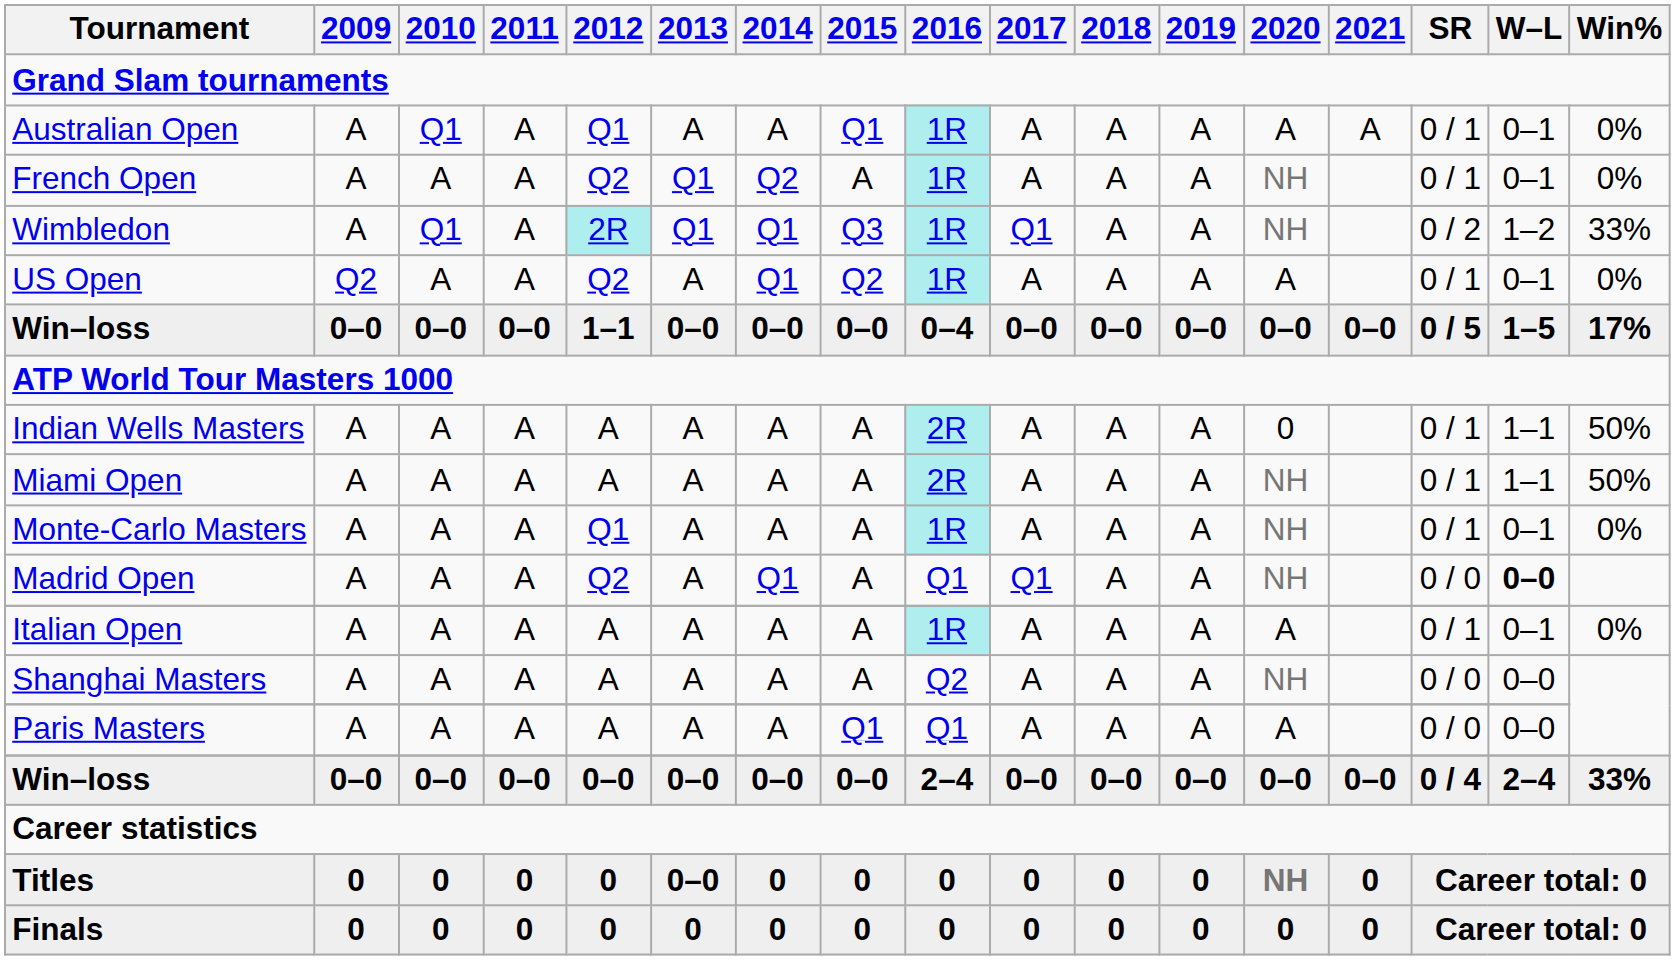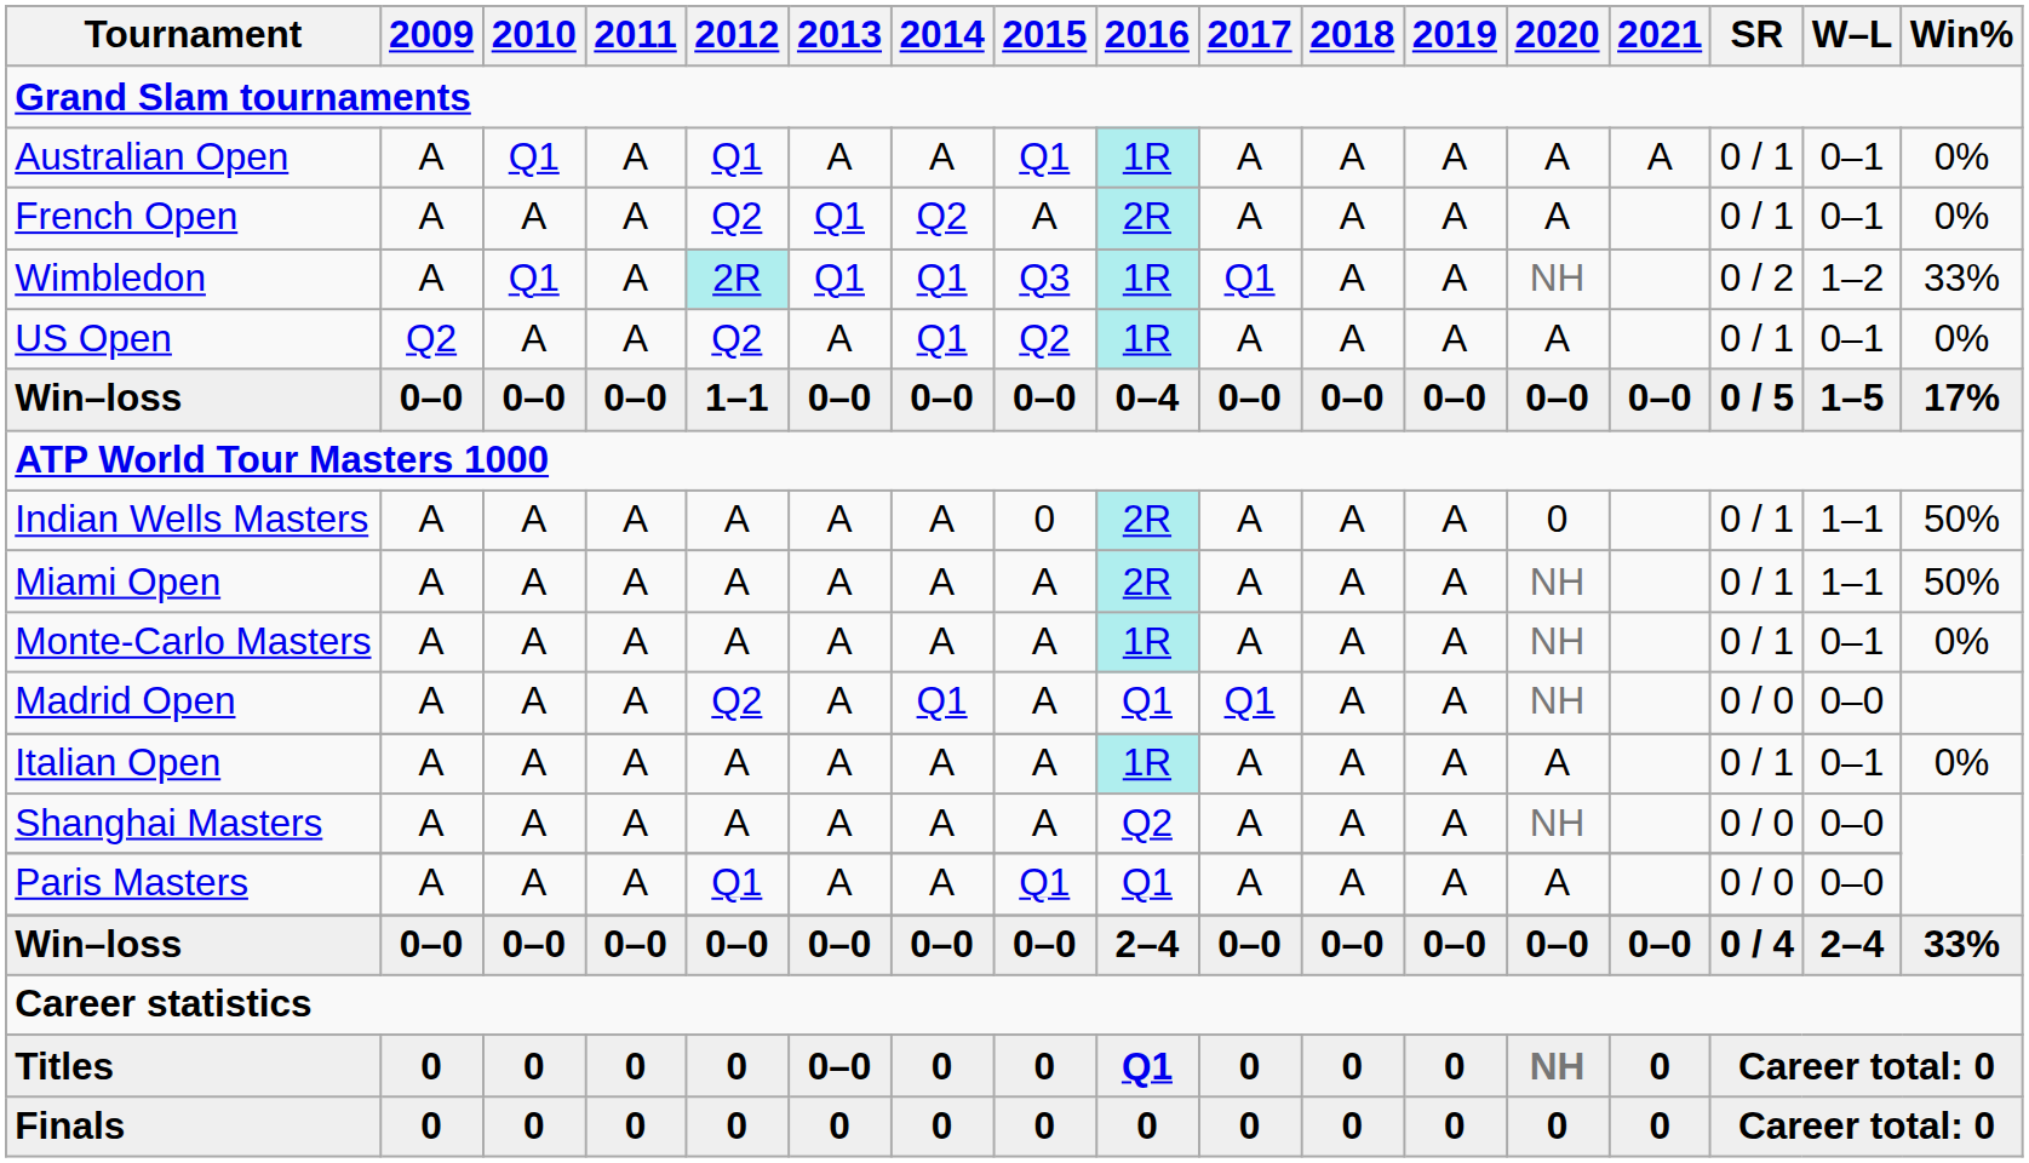 <table class=wikitable style=text-align:center;>
 <tr>
 <th>Tournament</th>
 <th><a href='#'>2009</a></th>
 <th><a href='#'>2010</a></th>
 <th><a href='#'>2011</a></th>
 <th><a href='#'>2012</a></th>
 <th><a href='#'>2013</a></th>
 <th><a href='#'>2014</a></th>
 <th><a href='#'>2015</a></th>
 <th><a href='#'>2016</a></th>
 <th><a href='#'>2017</a></th>
 <th><a href='#'>2018</a></th>
 <th><a href='#'>2019</a></th>
 <th><a href='#'>2020</a></th>
 <th><a href='#'>2021</a></th>
 <th>SR</th>
 <th>W–L</th>
 <th>Win%</th>
 </tr>
 <tr>
 <td colspan=20 style=text-align:left><strong><a href='#'>Grand Slam tournaments</a></strong></td>
 </tr>
 <tr>
 <td style=text-align:left><a href='#'>Australian Open</a></td>
 <td>A</td>
 <td><a href='#'>Q1</a></td>
 <td>A</td>
 <td><a href='#'>Q1</a></td>
 <td>A</td>
 <td>A</td>
 <td><a href='#'>Q1</a></td>
 <td style=background:#afeeee><a href='#'>1R</a></td>
 <td>A</td>
 <td>A</td>
 <td>A</td>
 <td>A</td>
 <td>A</td>
 <td>0 / 1</td>
 <td>0–1</td>
 <td>0%</td>
 </tr>
 <tr>
 <td style=text-align:left><a href='#'>French Open</a></td>
 <td>A</td>
 <td>A</td>
 <td>A</td>
 <td><a href='#'>Q2</a></td>
 <td><a href='#'>Q1</a></td>
 <td><a href='#'>Q2</a></td>
 <td>A</td>
-<td style=background:#afeeee><a href='#'>1R</a></td>
+<td style=background:#afeeee><a href='#'>2R</a></td>
 <td>A</td>
 <td>A</td>
 <td>A</td>
-<td style=color:#767676>NH</td>
+<td>A</td>
 <td></td>
 <td>0 / 1</td>
 <td>0–1</td>
 <td>0%</td>
 </tr>
 <tr>
 <td style=text-align:left><a href='#'>Wimbledon</a></td>
 <td>A</td>
 <td><a href='#'>Q1</a></td>
 <td>A</td>
 <td style=background:#afeeee><a href='#'>2R</a></td>
 <td><a href='#'>Q1</a></td>
 <td><a href='#'>Q1</a></td>
 <td><a href='#'>Q3</a></td>
 <td style=background:#afeeee><a href='#'>1R</a></td>
 <td><a href='#'>Q1</a></td>
 <td>A</td>
 <td>A</td>
 <td style=color:#767676>NH</td>
 <td></td>
 <td>0 / 2</td>
 <td>1–2</td>
 <td>33%</td>
 </tr>
 <tr>
 <td style=text-align:left><a href='#'>US Open</a></td>
 <td><a href='#'>Q2</a></td>
 <td>A</td>
 <td>A</td>
 <td><a href='#'>Q2</a></td>
 <td>A</td>
 <td><a href='#'>Q1</a></td>
 <td><a href='#'>Q2</a></td>
 <td style=background:#afeeee><a href='#'>1R</a></td>
 <td>A</td>
 <td>A</td>
 <td>A</td>
 <td>A</td>
 <td></td>
 <td>0 / 1</td>
 <td>0–1</td>
 <td>0%</td>
 </tr>
 <tr style=font-weight:bold;background:#efefef>
 <td style=text-align:left>Win–loss</td>
 <td>0–0</td>
 <td>0–0</td>
 <td>0–0</td>
 <td>1–1</td>
 <td>0–0</td>
 <td>0–0</td>
 <td>0–0</td>
 <td>0–4</td>
 <td>0–0</td>
 <td>0–0</td>
 <td>0–0</td>
 <td>0–0</td>
 <td>0–0</td>
 <td>0 / 5</td>
 <td>1–5</td>
 <td>17%</td>
 </tr>
 <tr>
 <td colspan=20 style=text-align:left><strong><a href='#'>ATP World Tour Masters 1000</a></strong></td>
 </tr>
 <tr>
 <td style=text-align:left><a href='#'>Indian Wells Masters</a></td>
 <td>A</td>
 <td>A</td>
 <td>A</td>
 <td>A</td>
 <td>A</td>
 <td>A</td>
-<td>A</td>
+<td>0</td>
 <td style=background:#afeeee><a href='#'>2R</a></td>
 <td>A</td>
 <td>A</td>
 <td>A</td>
 <td>0</td>
 <td></td>
 <td>0 / 1</td>
 <td>1–1</td>
 <td>50%</td>
 </tr>
 <tr>
 <td style=text-align:left><a href='#'>Miami Open</a></td>
 <td>A</td>
 <td>A</td>
 <td>A</td>
 <td>A</td>
 <td>A</td>
 <td>A</td>
 <td>A</td>
 <td style=background:#afeeee><a href='#'>2R</a></td>
 <td>A</td>
 <td>A</td>
 <td>A</td>
 <td style=color:#767676>NH</td>
 <td></td>
 <td>0 / 1</td>
 <td>1–1</td>
 <td>50%</td>
 </tr>
 <tr>
 <td style=text-align:left><a href='#'>Monte-Carlo Masters</a></td>
 <td>A</td>
 <td>A</td>
 <td>A</td>
-<td><a href='#'>Q1</a></td>
+<td>A</td>
 <td>A</td>
 <td>A</td>
 <td>A</td>
 <td style=background:#afeeee><a href='#'>1R</a></td>
 <td>A</td>
 <td>A</td>
 <td>A</td>
 <td style=color:#767676>NH</td>
 <td></td>
 <td>0 / 1</td>
 <td>0–1</td>
 <td>0%</td>
 </tr>
 <tr>
 <td style=text-align:left><a href='#'>Madrid Open</a></td>
 <td>A</td>
 <td>A</td>
 <td>A</td>
 <td><a href='#'>Q2</a></td>
 <td>A</td>
 <td><a href='#'>Q1</a></td>
 <td>A</td>
 <td><a href='#'>Q1</a></td>
 <td><a href='#'>Q1</a></td>
 <td>A</td>
 <td>A</td>
 <td style=color:#767676>NH</td>
 <td></td>
 <td>0 / 0</td>
-<td><strong>0–0</strong></td>
+<td>0–0</td>
 </tr>
 <tr>
 </tr>
 <tr>
 <td style=text-align:left><a href='#'>Italian Open</a></td>
 <td>A</td>
 <td>A</td>
 <td>A</td>
 <td>A</td>
 <td>A</td>
 <td>A</td>
 <td>A</td>
 <td style=background:#afeeee><a href='#'>1R</a></td>
 <td>A</td>
 <td>A</td>
 <td>A</td>
 <td>A</td>
 <td></td>
 <td>0 / 1</td>
 <td>0–1</td>
 <td>0%</td>
 </tr>
 <tr>
 <td style=text-align:left><a href='#'>Shanghai Masters</a></td>
 <td>A</td>
 <td>A</td>
 <td>A</td>
 <td>A</td>
 <td>A</td>
 <td>A</td>
 <td>A</td>
 <td><a href='#'>Q2</a></td>
 <td>A</td>
 <td>A</td>
 <td>A</td>
 <td style=color:#767676>NH</td>
 <td></td>
 <td>0 / 0</td>
 <td>0–0</td>
 </tr>
 <tr>
 </tr>
 <tr>
 <td style=text-align:left><a href='#'>Paris Masters</a></td>
 <td>A</td>
 <td>A</td>
 <td>A</td>
-<td>A</td>
+<td><a href='#'>Q1</a></td>
 <td>A</td>
 <td>A</td>
 <td><a href='#'>Q1</a></td>
 <td><a href='#'>Q1</a></td>
 <td>A</td>
 <td>A</td>
 <td>A</td>
 <td>A</td>
 <td></td>
 <td>0 / 0</td>
 <td>0–0</td>
 </tr>
 <tr>
 </tr>
 <tr style=font-weight:bold;background:#efefef>
 <td style=text-align:left>Win–loss</td>
 <td>0–0</td>
 <td>0–0</td>
 <td>0–0</td>
 <td>0–0</td>
 <td>0–0</td>
 <td>0–0</td>
 <td>0–0</td>
 <td>2–4</td>
 <td>0–0</td>
 <td>0–0</td>
 <td>0–0</td>
 <td>0–0</td>
 <td>0–0</td>
 <td>0 / 4</td>
 <td>2–4</td>
 <td>33%</td>
 </tr>
 <tr>
 <td colspan=20 style=text-align:left><strong>Career statistics</strong></td>
 </tr>
 <tr style=font-weight:bold;background:#efefef>
 <td style=text-align:left>Titles</td>
 <td>0</td>
 <td>0</td>
 <td>0</td>
 <td>0</td>
 <td>0–0</td>
 <td>0</td>
 <td>0</td>
-<td>0</td>
+<td><a href='#'>Q1</a></td>
 <td>0</td>
 <td>0</td>
 <td>0</td>
 <td style=color:#767676>NH</td>
 <td>0</td>
 <td colspan=3><strong>Career total:</strong> 0</td>
 </tr>
 <tr style=font-weight:bold;background:#efefef>
 <td style=text-align:left>Finals</td>
 <td>0</td>
 <td>0</td>
 <td>0</td>
 <td>0</td>
 <td>0</td>
 <td>0</td>
 <td>0</td>
 <td>0</td>
 <td>0</td>
 <td>0</td>
 <td>0</td>
 <td>0</td>
 <td>0</td>
 <td colspan=3><strong>Career total:</strong> 0</td>
 </tr>
 </table>
